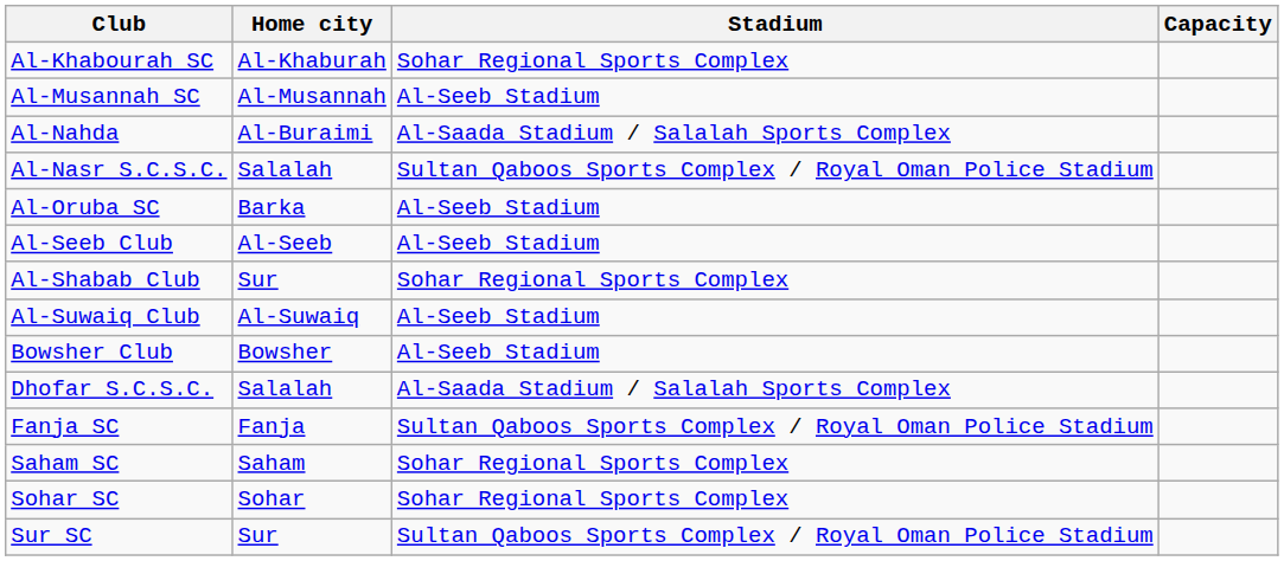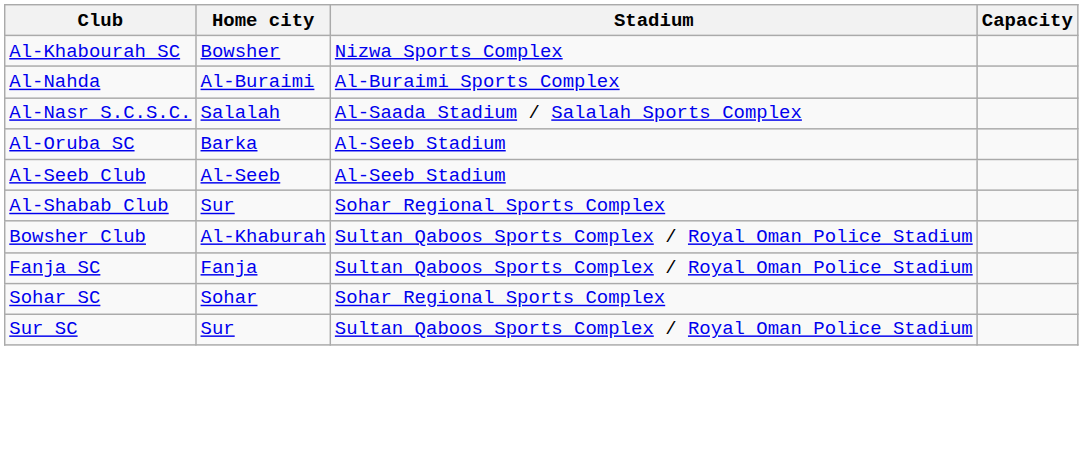 <table class="wikitable sortable" style="text-align: left;">
 <tr>
 <th>Club</th>
 <th>Home city</th>
 <th>Stadium</th>
 <th>Capacity</th>
 </tr>
 <tr>
 <td><a href='#'>Al-Khabourah SC</a></td>
-<td><a href='#'>Al-Khaburah</a></td>
-<td><a href='#'>Sohar Regional Sports Complex</a></td>
-<td style="text-align:center;"></td>
-</tr>
-<tr>
-<td><a href='#'>Al-Musannah SC</a></td>
-<td><a href='#'>Al-Musannah</a></td>
-<td><a href='#'>Al-Seeb Stadium</a></td>
+<td><a href='#'>Bowsher</a></td>
+<td><a href='#'>Nizwa Sports Complex</a></td>
 <td style="text-align:center;"></td>
 </tr>
 <tr>
 <td><a href='#'>Al-Nahda</a></td>
 <td><a href='#'>Al-Buraimi</a></td>
-<td><a href='#'>Al-Saada Stadium</a> / <a href='#'>Salalah Sports Complex</a></td>
+<td><a href='#'>Al-Buraimi Sports Complex</a></td>
 <td style="text-align:center;"></td>
 </tr>
 <tr>
 <td><a href='#'>Al-Nasr S.C.S.C.</a></td>
 <td><a href='#'>Salalah</a></td>
-<td><a href='#'>Sultan Qaboos Sports Complex</a> / <a href='#'>Royal Oman Police Stadium</a></td>
+<td><a href='#'>Al-Saada Stadium</a> / <a href='#'>Salalah Sports Complex</a></td>
 <td style="text-align:center;"></td>
 </tr>
 <tr>
 <td><a href='#'>Al-Oruba SC</a></td>
 <td><a href='#'>Barka</a></td>
 <td><a href='#'>Al-Seeb Stadium</a></td>
 <td style="text-align:center;"></td>
 </tr>
 <tr>
 <td><a href='#'>Al-Seeb Club</a></td>
 <td><a href='#'>Al-Seeb</a></td>
 <td><a href='#'>Al-Seeb Stadium</a></td>
 <td style="text-align:center;"></td>
 </tr>
 <tr>
 <td><a href='#'>Al-Shabab Club</a></td>
 <td><a href='#'>Sur</a></td>
 <td><a href='#'>Sohar Regional Sports Complex</a></td>
 <td style="text-align:center;"></td>
 </tr>
 <tr>
-<td><a href='#'>Al-Suwaiq Club</a></td>
-<td><a href='#'>Al-Suwaiq</a></td>
-<td><a href='#'>Al-Seeb Stadium</a></td>
-<td style="text-align:center;"></td>
-</tr>
-<tr>
 <td><a href='#'>Bowsher Club</a></td>
-<td><a href='#'>Bowsher</a></td>
-<td><a href='#'>Al-Seeb Stadium</a></td>
-<td style="text-align:center;"></td>
-</tr>
-<tr>
-<td><a href='#'>Dhofar S.C.S.C.</a></td>
-<td><a href='#'>Salalah</a></td>
-<td><a href='#'>Al-Saada Stadium</a> / <a href='#'>Salalah Sports Complex</a></td>
+<td><a href='#'>Al-Khaburah</a></td>
+<td><a href='#'>Sultan Qaboos Sports Complex</a> / <a href='#'>Royal Oman Police Stadium</a></td>
 <td style="text-align:center;"></td>
 </tr>
 <tr>
 <td><a href='#'>Fanja SC</a></td>
 <td><a href='#'>Fanja</a></td>
 <td><a href='#'>Sultan Qaboos Sports Complex</a> / <a href='#'>Royal Oman Police Stadium</a></td>
-<td style="text-align:center;"></td>
-</tr>
-<tr>
-<td><a href='#'>Saham SC</a></td>
-<td><a href='#'>Saham</a></td>
-<td><a href='#'>Sohar Regional Sports Complex</a></td>
 <td style="text-align:center;"></td>
 </tr>
 <tr>
 <td><a href='#'>Sohar SC</a></td>
 <td><a href='#'>Sohar</a></td>
 <td><a href='#'>Sohar Regional Sports Complex</a></td>
 <td style="text-align:center;"></td>
 </tr>
 <tr>
 <td><a href='#'>Sur SC</a></td>
 <td><a href='#'>Sur</a></td>
 <td><a href='#'>Sultan Qaboos Sports Complex</a> / <a href='#'>Royal Oman Police Stadium</a></td>
 <td style="text-align:center;"></td>
 </tr>
 </table>
